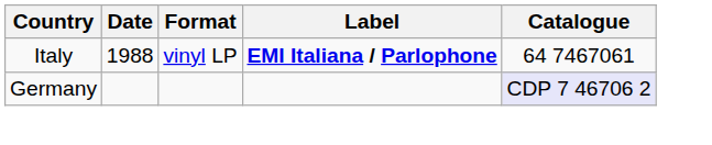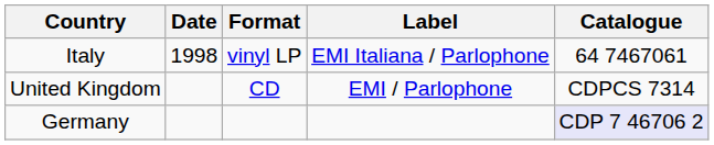 <table class="wikitable">
 <tr>
 <th>Country</th>
 <th>Date</th>
 <th>Format</th>
 <th>Label</th>
 <th>Catalogue</th>
 </tr>
 <tr>
 <td align=center>Italy</td>
-<td align=center>1988</td>
+<td align=center>1998</td>
 <td align=center><a href='#'>vinyl</a> LP</td>
-<td align=center><strong><a href='#'>EMI Italiana</a> / <a href='#'>Parlophone</a></strong></td>
+<td align=center><a href='#'>EMI Italiana</a> / <a href='#'>Parlophone</a></td>
 <td align=center>64 7467061</td>
+</tr>
+<tr>
+<td align=center>United Kingdom</td>
+<td></td>
+<td align=center><a href='#'>CD</a></td>
+<td align=center><a href='#'>EMI</a> / <a href='#'>Parlophone</a></td>
+<td align=center>CDPCS 7314</td>
 </tr>
 <tr>
 <td align=center>Germany</td>
 <td></td>
 <td></td>
 <td></td>
 <td align=center style="background: lavender;">CDP 7 46706 2</td>
 </tr>
 </table>
